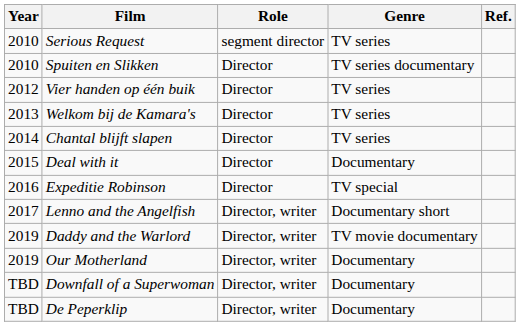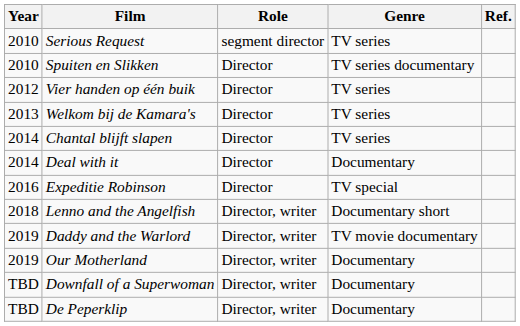 <table class="wikitable">
 <tr>
 <th>Year</th>
 <th>Film</th>
 <th>Role</th>
 <th>Genre</th>
 <th>Ref.</th>
 </tr>
 <tr>
 <td>2010</td>
 <td><em>Serious Request</em></td>
 <td>segment director</td>
 <td>TV series</td>
 <td></td>
 </tr>
 <tr>
 <td>2010</td>
 <td><em>Spuiten en Slikken</em></td>
 <td>Director</td>
 <td>TV series documentary</td>
 <td></td>
 </tr>
 <tr>
 <td>2012</td>
 <td><em>Vier handen op één buik</em></td>
 <td>Director</td>
 <td>TV series</td>
 <td></td>
 </tr>
 <tr>
 <td>2013</td>
 <td><em>Welkom bij de Kamara's</em></td>
 <td>Director</td>
 <td>TV series</td>
 <td></td>
 </tr>
 <tr>
 <td>2014</td>
 <td><em>Chantal blijft slapen</em></td>
 <td>Director</td>
 <td>TV series</td>
 <td></td>
 </tr>
 <tr>
-<td>2015</td>
+<td>2014</td>
 <td><em>Deal with it</em></td>
 <td>Director</td>
 <td>Documentary</td>
 <td></td>
 </tr>
 <tr>
 <td>2016</td>
 <td><em>Expeditie Robinson</em></td>
 <td>Director</td>
 <td>TV special</td>
 <td></td>
 </tr>
 <tr>
-<td>2017</td>
+<td>2018</td>
 <td><em>Lenno and the Angelfish</em></td>
 <td>Director, writer</td>
 <td>Documentary short</td>
 <td></td>
 </tr>
 <tr>
 <td>2019</td>
 <td><em>Daddy and the Warlord</em></td>
 <td>Director, writer</td>
 <td>TV movie documentary</td>
 <td></td>
 </tr>
 <tr>
 <td>2019</td>
 <td><em>Our Motherland</em></td>
 <td>Director, writer</td>
 <td>Documentary</td>
 <td></td>
 </tr>
 <tr>
 <td>TBD</td>
 <td><em>Downfall of a Superwoman</em></td>
 <td>Director, writer</td>
 <td>Documentary</td>
 <td></td>
 </tr>
 <tr>
 <td>TBD</td>
 <td><em>De Peperklip</em></td>
 <td>Director, writer</td>
 <td>Documentary</td>
 <td></td>
 </tr>
 </table>
